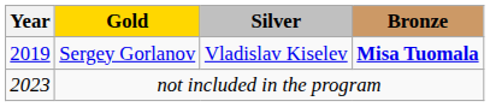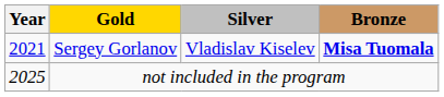 <table class="wikitable">
 <tr>
 <th>Year</th>
 <td align=center bgcolor=gold><strong>Gold</strong></td>
 <td align=center bgcolor=silver><strong>Silver</strong></td>
 <td align=center bgcolor=cc9966><strong>Bronze</strong></td>
 </tr>
 <tr>
-<td><a href='#'>2019</a></td>
+<td><a href='#'>2021</a></td>
 <td> <a href='#'>Sergey Gorlanov</a></td>
 <td> <a href='#'>Vladislav Kiselev</a></td>
 <td><strong> <a href='#'>Misa Tuomala</a></strong></td>
 </tr>
 <tr>
-<td><em>2023</em></td>
+<td><em>2025</em></td>
 <td colspan=3 align=center><em>not included in the program</em></td>
 </tr>
 </table>
